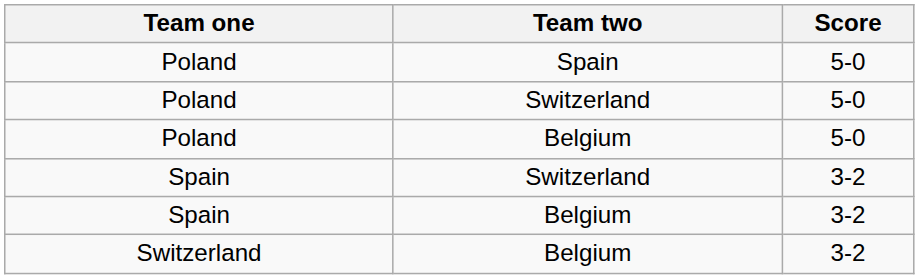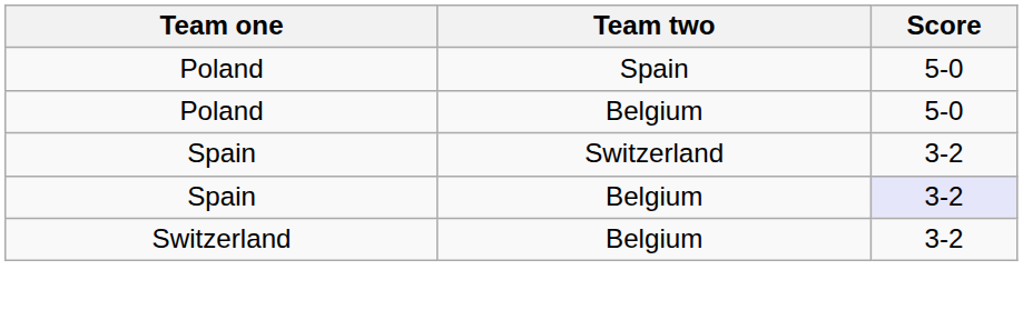 <table class="wikitable" style="text-align: center">
 <tr>
 <th width=250>Team one</th>
 <th width=250>Team two</th>
 <th width=80>Score</th>
 </tr>
 <tr>
 <td> Poland</td>
 <td> Spain</td>
-<td>5-0</td>
-</tr>
-<tr>
-<td> Poland</td>
-<td> Switzerland</td>
 <td>5-0</td>
 </tr>
 <tr>
 <td> Poland</td>
 <td> Belgium</td>
 <td>5-0</td>
 </tr>
 <tr>
 <td> Spain</td>
 <td> Switzerland</td>
 <td>3-2</td>
 </tr>
 <tr>
 <td> Spain</td>
 <td> Belgium</td>
-<td>3-2</td>
+<td style="background: lavender;">3-2</td>
 </tr>
 <tr>
 <td> Switzerland</td>
 <td> Belgium</td>
 <td>3-2</td>
 </tr>
 </table>
